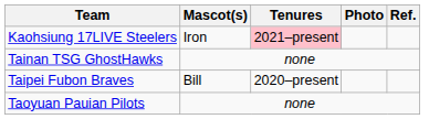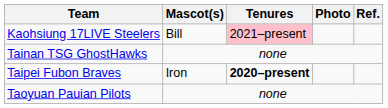 <table class="wikitable">
 <tr>
 <th>Team</th>
 <th>Mascot(s)</th>
 <th>Tenures</th>
 <th>Photo</th>
 <th>Ref.</th>
 </tr>
 <tr>
 <td><a href='#'>Kaohsiung 17LIVE Steelers</a></td>
-<td>Iron</td>
+<td>Bill</td>
 <td style="background: pink;">2021–present</td>
 <td></td>
 <td></td>
 </tr>
 <tr>
 <td><a href='#'>Tainan TSG GhostHawks</a></td>
 <td align=center colspan=4><em>none</em></td>
 </tr>
 <tr>
 <td><a href='#'>Taipei Fubon Braves</a></td>
-<td>Bill</td>
-<td>2020–present</td>
+<td>Iron</td>
+<td><strong>2020–present</strong></td>
 <td></td>
 <td></td>
 </tr>
 <tr>
 <td><a href='#'>Taoyuan Pauian Pilots</a></td>
 <td align=center colspan=4><em>none</em></td>
 </tr>
 </table>
